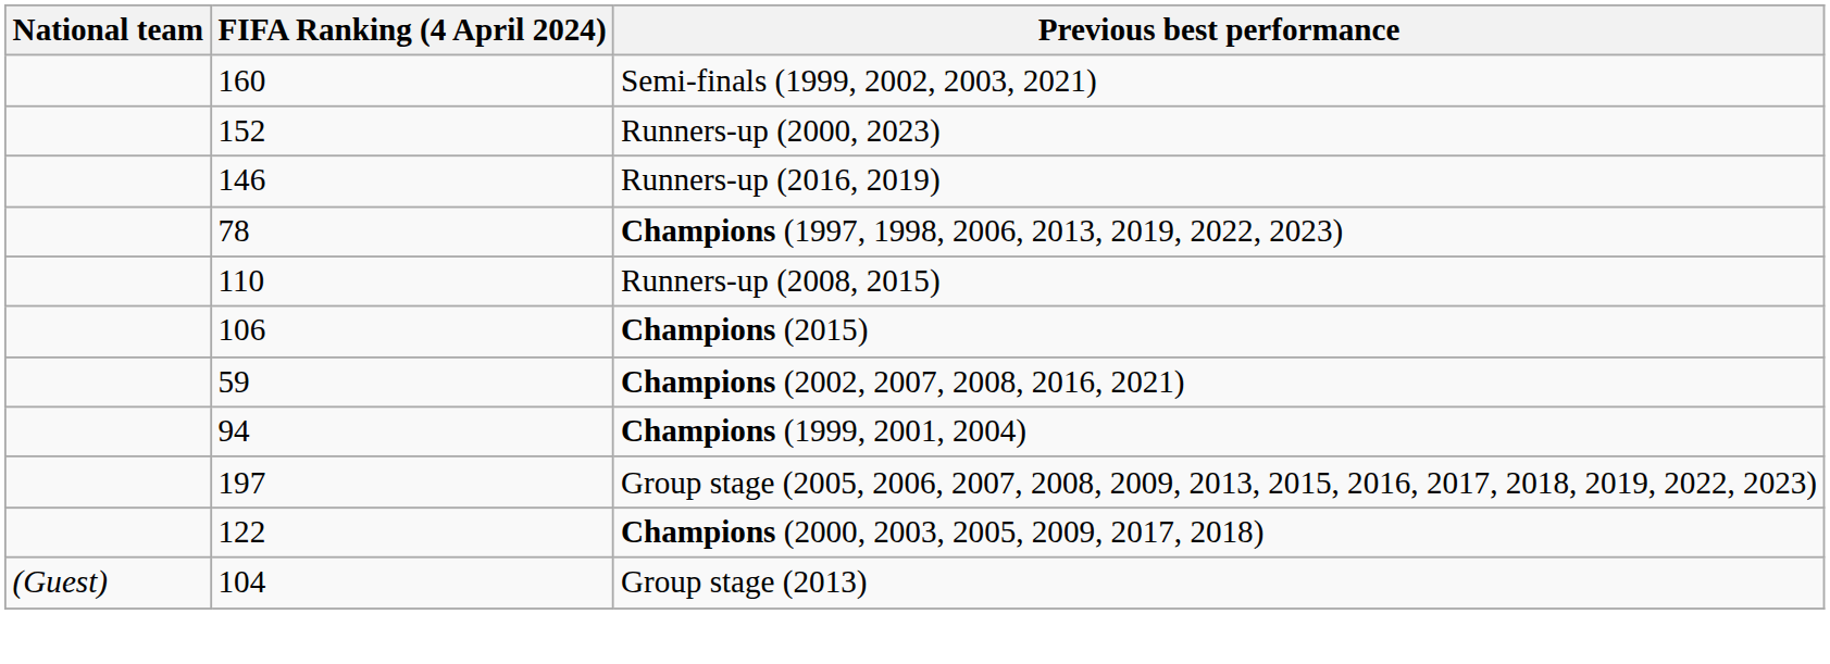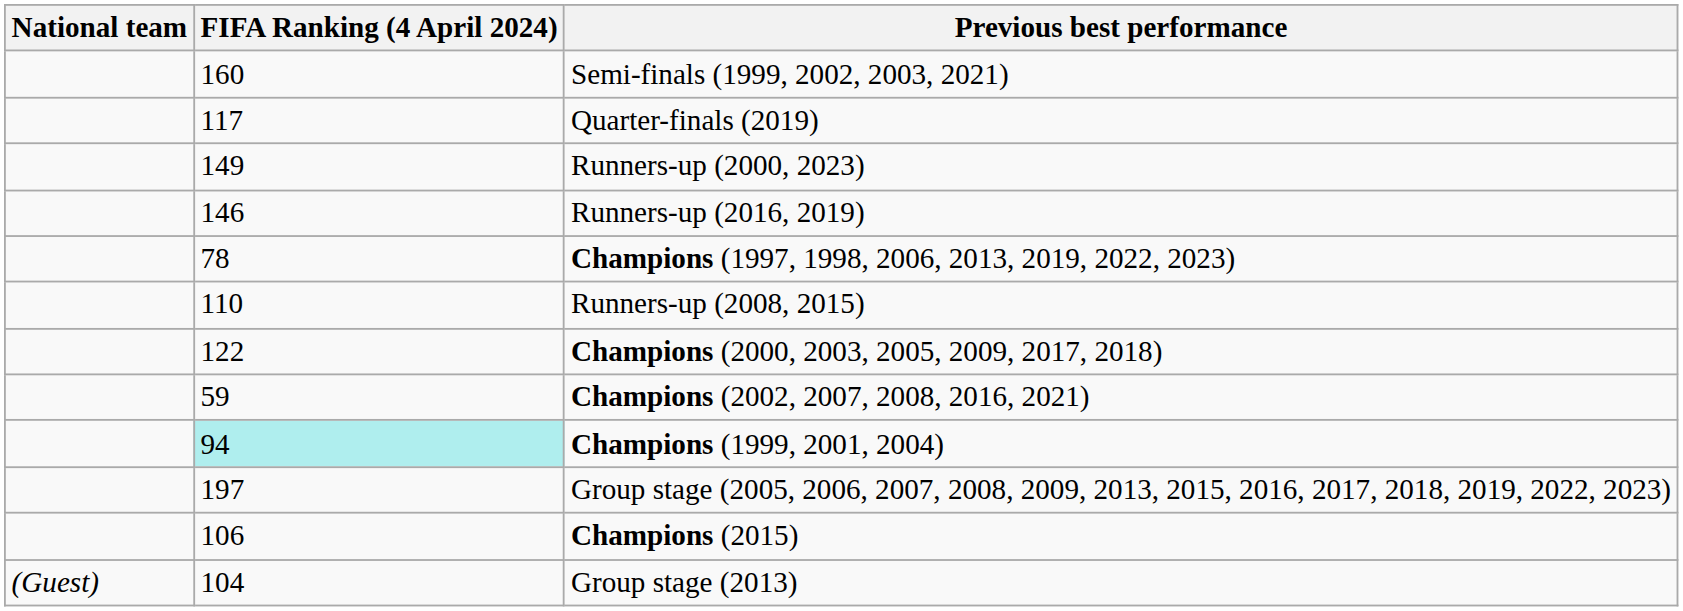 <table class="wikitable sortable">
 <tr>
 <th>National team</th>
 <th>FIFA Ranking (4 April 2024)</th>
 <th>Previous best performance</th>
 </tr>
 <tr>
 <td></td>
 <td>160</td>
 <td>Semi-finals (1999, 2002, 2003, 2021)</td>
 </tr>
 <tr>
 <td></td>
-<td>152</td>
+<td>117</td>
+<td>Quarter-finals (2019)</td>
+</tr>
+<tr>
+<td></td>
+<td>149</td>
 <td>Runners-up (2000, 2023)</td>
 </tr>
 <tr>
 <td></td>
 <td>146</td>
 <td>Runners-up (2016, 2019)</td>
 </tr>
 <tr>
 <td></td>
 <td>78</td>
 <td><strong>Champions</strong> (1997, 1998, 2006, 2013, 2019, 2022, 2023)</td>
 </tr>
 <tr>
 <td></td>
 <td>110</td>
 <td>Runners-up (2008, 2015)</td>
 </tr>
 <tr>
 <td></td>
-<td>106</td>
-<td><strong>Champions</strong> (2015)</td>
+<td>122</td>
+<td><strong>Champions</strong> (2000, 2003, 2005, 2009, 2017, 2018)</td>
 </tr>
 <tr>
 <td></td>
 <td>59</td>
 <td><strong>Champions</strong> (2002, 2007, 2008, 2016, 2021)</td>
 </tr>
 <tr>
 <td></td>
-<td>94</td>
+<td style="background: paleturquoise;">94</td>
 <td><strong>Champions</strong> (1999, 2001, 2004)</td>
 </tr>
 <tr>
 <td></td>
 <td>197</td>
 <td>Group stage (2005, 2006, 2007, 2008, 2009, 2013, 2015, 2016, 2017, 2018, 2019, 2022, 2023)</td>
 </tr>
 <tr>
 <td></td>
-<td>122</td>
-<td><strong>Champions</strong> (2000, 2003, 2005, 2009, 2017, 2018)</td>
+<td>106</td>
+<td><strong>Champions</strong> (2015)</td>
 </tr>
 <tr>
 <td> <em>(Guest)</em></td>
 <td>104</td>
 <td>Group stage (2013)</td>
 </tr>
 </table>
